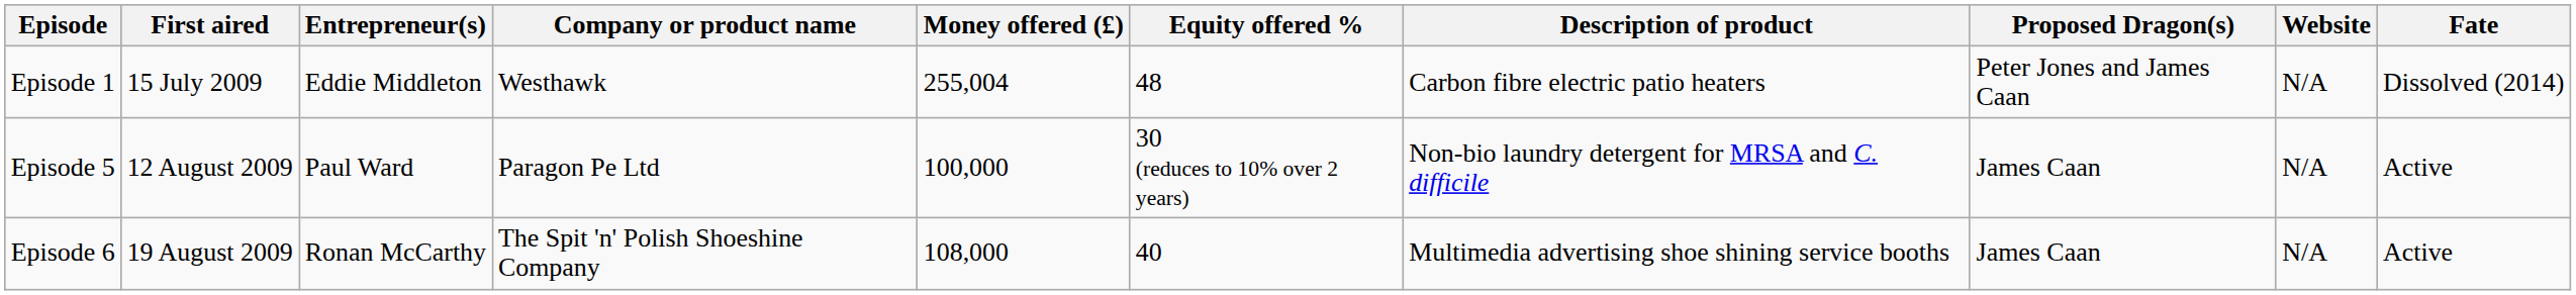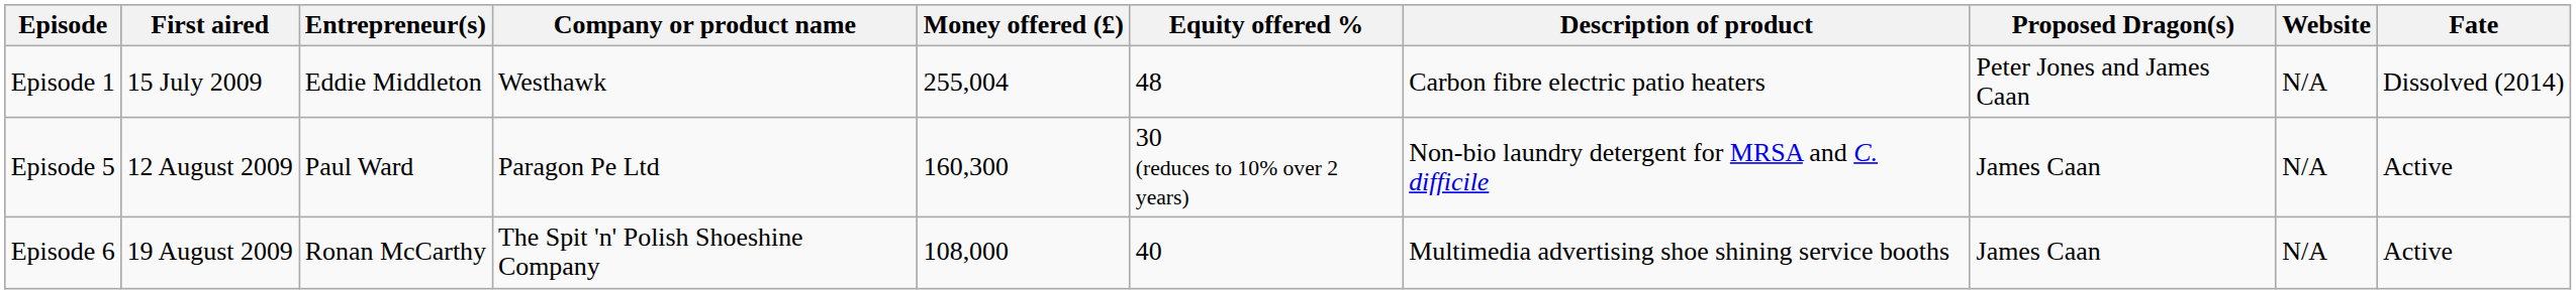 <table class="wikitable sortable">
 <tr>
 <th>Episode</th>
 <th>First aired</th>
 <th>Entrepreneur(s)</th>
 <th>Company or product name</th>
 <th>Money offered (£)</th>
 <th>Equity offered %</th>
 <th>Description of product</th>
 <th>Proposed Dragon(s)</th>
 <th>Website</th>
 <th>Fate</th>
 </tr>
 <tr>
 <td>Episode 1</td>
 <td>15 July 2009</td>
 <td>Eddie Middleton</td>
 <td>Westhawk</td>
 <td>255,004</td>
 <td>48</td>
 <td>Carbon fibre electric patio heaters</td>
 <td>Peter Jones and James Caan </td>
 <td>N/A</td>
 <td>Dissolved (2014) </td>
 </tr>
 <tr>
 <td>Episode 5</td>
 <td>12 August 2009</td>
 <td>Paul Ward</td>
 <td>Paragon Pe Ltd</td>
-<td>100,000</td>
+<td>160,300</td>
 <td>30 <br><small>(reduces to 10% over 2 years)</small></td>
 <td>Non-bio laundry detergent for <a href='#'>MRSA</a> and <em><a href='#'>C. difficile</a></em></td>
 <td>James Caan </td>
 <td>N/A</td>
 <td>Active </td>
 </tr>
 <tr>
 <td>Episode 6</td>
 <td>19 August 2009</td>
 <td>Ronan McCarthy</td>
 <td>The Spit 'n' Polish Shoeshine Company</td>
 <td>108,000</td>
 <td>40</td>
 <td>Multimedia advertising shoe shining service booths</td>
 <td>James Caan </td>
 <td>N/A</td>
 <td>Active </td>
 </tr>
 </table>
